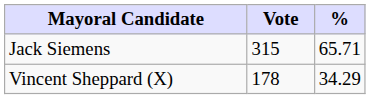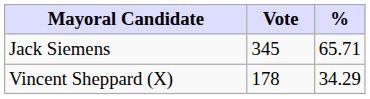 <table class="wikitable">
 <tr>
 <th style="background:#ddf; width:200px;">Mayoral Candidate</th>
 <th style="background:#ddf; width:50px;">Vote </th>
 <th style="background:#ddf; width:30px;">%</th>
 </tr>
 <tr>
 <td>Jack Siemens</td>
-<td>315</td>
+<td>345</td>
 <td>65.71</td>
 </tr>
 <tr>
 <td>Vincent Sheppard (X)</td>
 <td>178</td>
 <td>34.29</td>
 </tr>
 </table>
